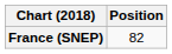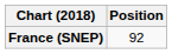 <table class="wikitable plainrowheaders" style="text-align:center">
 <tr>
 <th scope="col">Chart (2018)</th>
 <th scope="col">Position</th>
 </tr>
 <tr>
 <th scope="row">France (SNEP)</th>
-<td>82</td>
+<td>92</td>
 </tr>
 </table>
